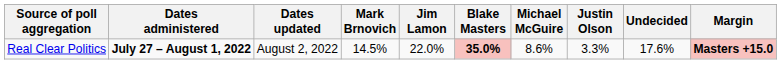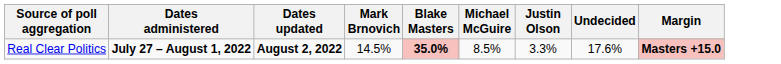 <table class="wikitable sortable" style="text-align:center;font-size:90%;line-height:17px">
 <tr>
 <th>Source of poll<br>aggregation</th>
 <th>Dates<br>administered</th>
 <th>Dates<br>updated</th>
 <th style="width:60px;">Mark<br>Brnovich</th>
-<th style="width:60px;">Jim<br>Lamon</th>
 <th style="width:60px;">Blake<br>Masters</th>
 <th style="width:60px;">Michael<br>McGuire</th>
 <th style="width:60px;">Justin<br>Olson</th>
 <th style="width:60px;">Undecided<br></th>
 <th>Margin</th>
 </tr>
 <tr>
 <td><a href='#'>Real Clear Politics</a></td>
 <td><strong>July 27 – August 1, 2022</strong></td>
-<td>August 2, 2022</td>
+<td><strong>August 2, 2022</strong></td>
 <td>14.5%</td>
-<td>22.0%</td>
 <td style="background: rgb(248, 193, 190);"><strong>35.0%</strong></td>
-<td>8.6%</td>
+<td>8.5%</td>
 <td>3.3%</td>
 <td>17.6%</td>
 <td style="background: rgb(248, 193, 190);"><strong>Masters +15.0</strong></td>
 </tr>
 </table>
